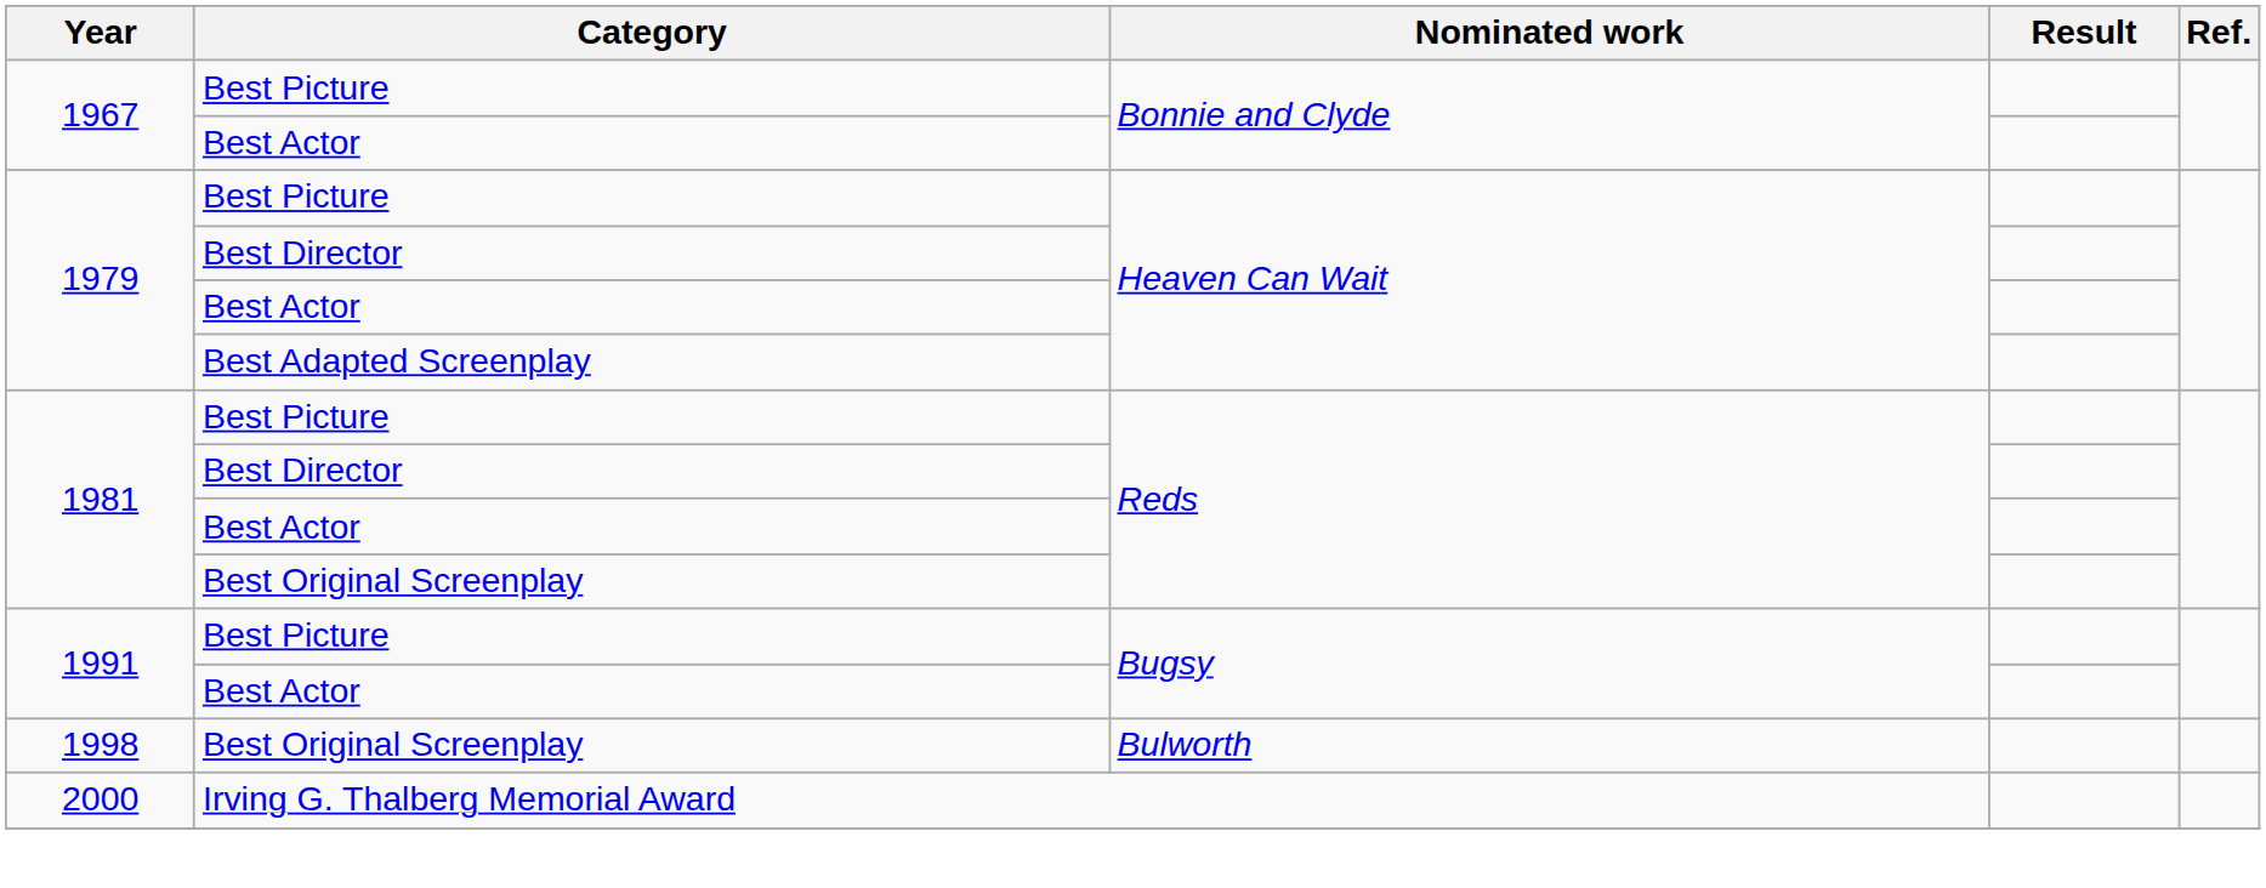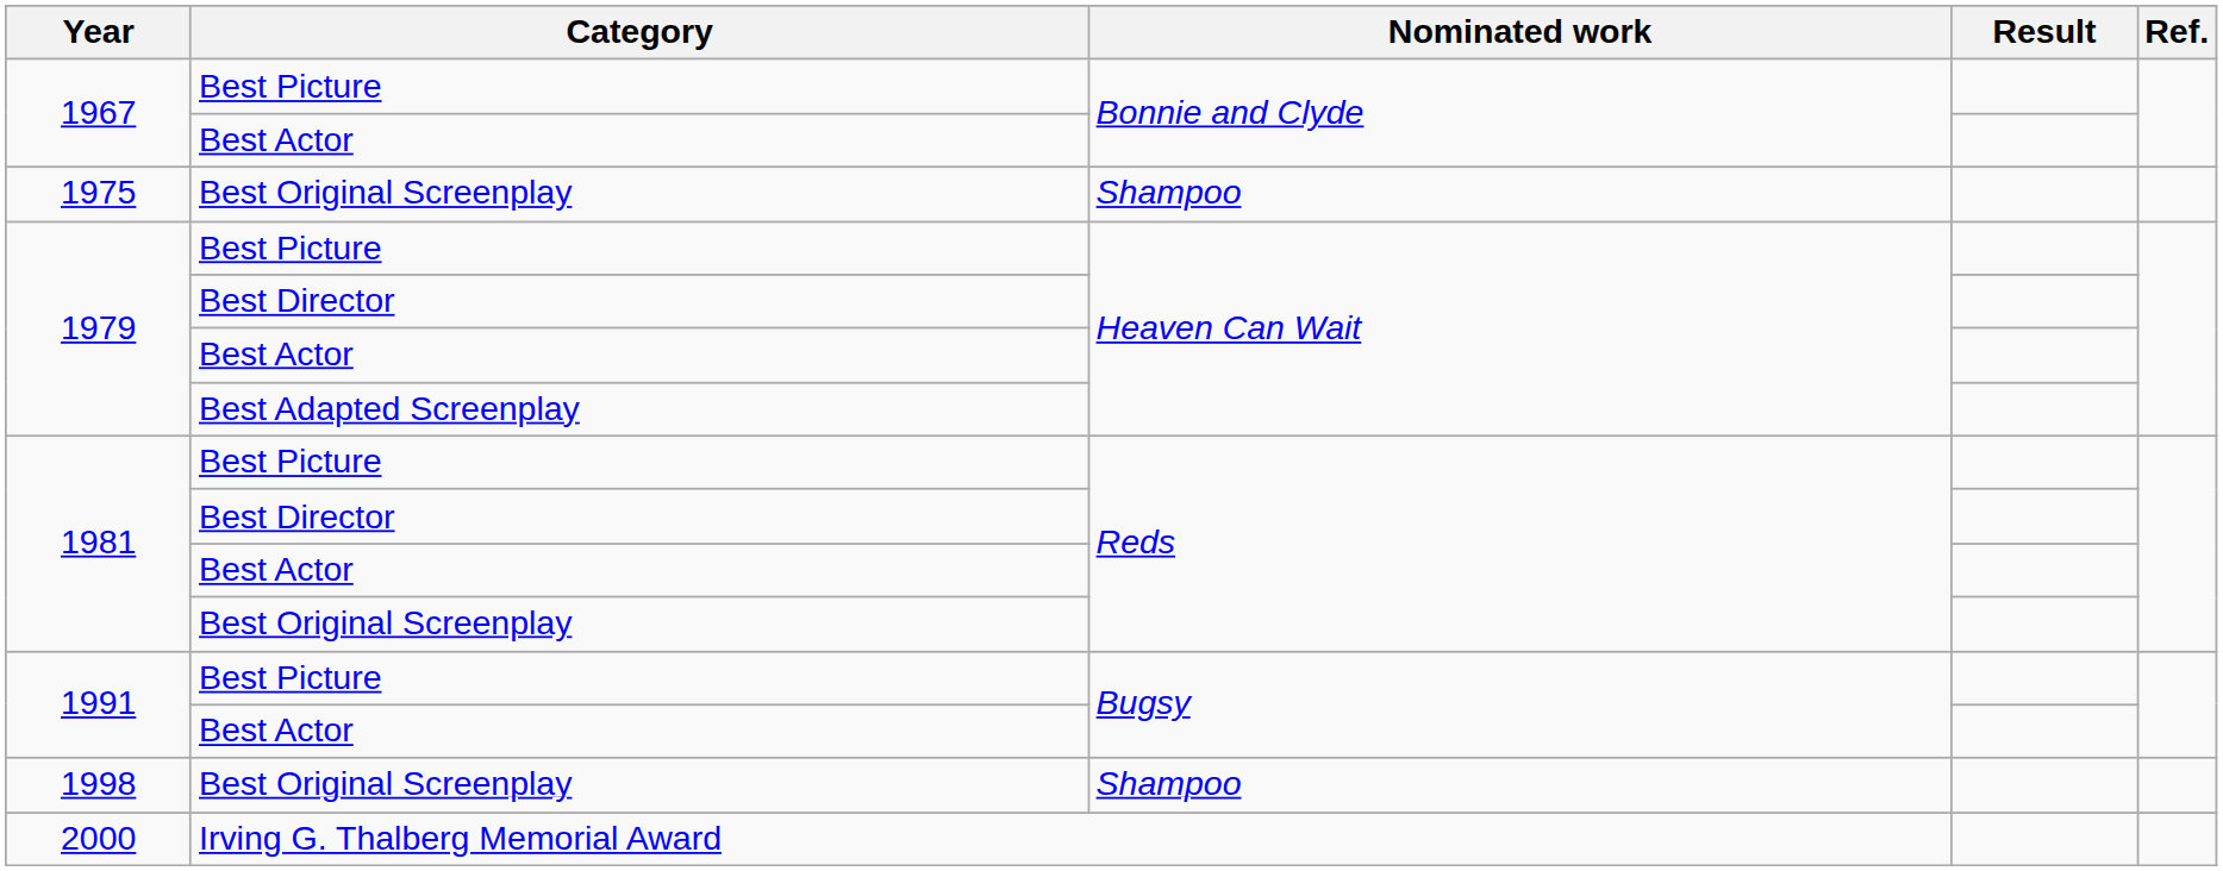 <table class=wikitable>
 <tr>
 <th scope="col" style="width:5em;">Year</th>
 <th scope="col" style="width:26em;">Category</th>
 <th scope="col" style="width:25em;">Nominated work</th>
 <th scope="col" style="width:5em;">Result</th>
 <th>Ref.</th>
 </tr>
 <tr>
 <td style="text-align:center;", rowspan=2><a href='#'>1967</a></td>
 <td><a href='#'>Best Picture</a></td>
 <td rowspan=2><em><a href='#'>Bonnie and Clyde</a></em></td>
 <td></td>
 <td style="text-align:center;", rowspan=2></td>
 </tr>
 <tr>
 <td><a href='#'>Best Actor</a></td>
 <td></td>
+</tr>
+<tr>
+<td style="text-align:center;"><a href='#'>1975</a></td>
+<td><a href='#'>Best Original Screenplay</a></td>
+<td><em><a href='#'>Shampoo</a></em></td>
+<td></td>
+<td style="text-align:center;"></td>
 </tr>
 <tr>
 <td style="text-align:center;", rowspan=4><a href='#'>1979</a></td>
 <td><a href='#'>Best Picture</a></td>
 <td rowspan=4><em><a href='#'>Heaven Can Wait</a></em></td>
 <td></td>
 <td style="text-align:center;", rowspan=4></td>
 </tr>
 <tr>
 <td><a href='#'>Best Director</a></td>
 <td></td>
 </tr>
 <tr>
 <td><a href='#'>Best Actor</a></td>
 <td></td>
 </tr>
 <tr>
 <td><a href='#'>Best Adapted Screenplay</a></td>
 <td></td>
 </tr>
 <tr>
 <td style="text-align:center;", rowspan=4><a href='#'>1981</a></td>
 <td><a href='#'>Best Picture</a></td>
 <td rowspan=4><em><a href='#'>Reds</a></em></td>
 <td></td>
 <td style="text-align:center;", rowspan=4></td>
 </tr>
 <tr>
 <td><a href='#'>Best Director</a></td>
 <td></td>
 </tr>
 <tr>
 <td><a href='#'>Best Actor</a></td>
 <td></td>
 </tr>
 <tr>
 <td><a href='#'>Best Original Screenplay</a></td>
 <td></td>
 </tr>
 <tr>
 <td style="text-align:center;", rowspan=2><a href='#'>1991</a></td>
 <td><a href='#'>Best Picture</a></td>
 <td rowspan=2><em><a href='#'>Bugsy</a></em></td>
 <td></td>
 <td style="text-align:center;", rowspan=2></td>
 </tr>
 <tr>
 <td><a href='#'>Best Actor</a></td>
 <td></td>
 </tr>
 <tr>
 <td style="text-align:center;"><a href='#'>1998</a></td>
 <td><a href='#'>Best Original Screenplay</a></td>
-<td><em><a href='#'>Bulworth</a></em></td>
+<td><em><a href='#'>Shampoo</a></em></td>
 <td></td>
 <td style="text-align:center;"></td>
 </tr>
 <tr>
 <td style="text-align:center;"><a href='#'>2000</a></td>
 <td colspan=2><a href='#'>Irving G. Thalberg Memorial Award</a></td>
 <td></td>
 <td style="text-align:center;"></td>
 </tr>
 <tr>
 </tr>
 </table>
